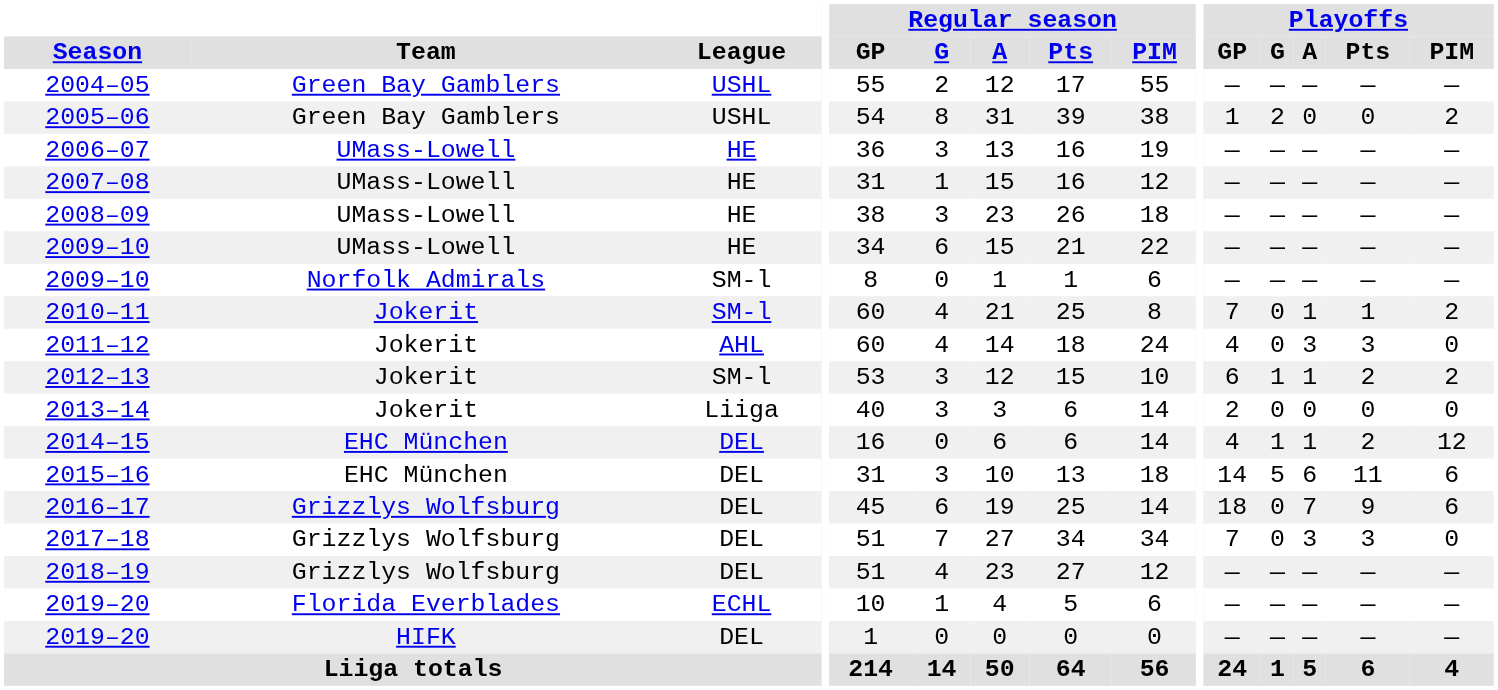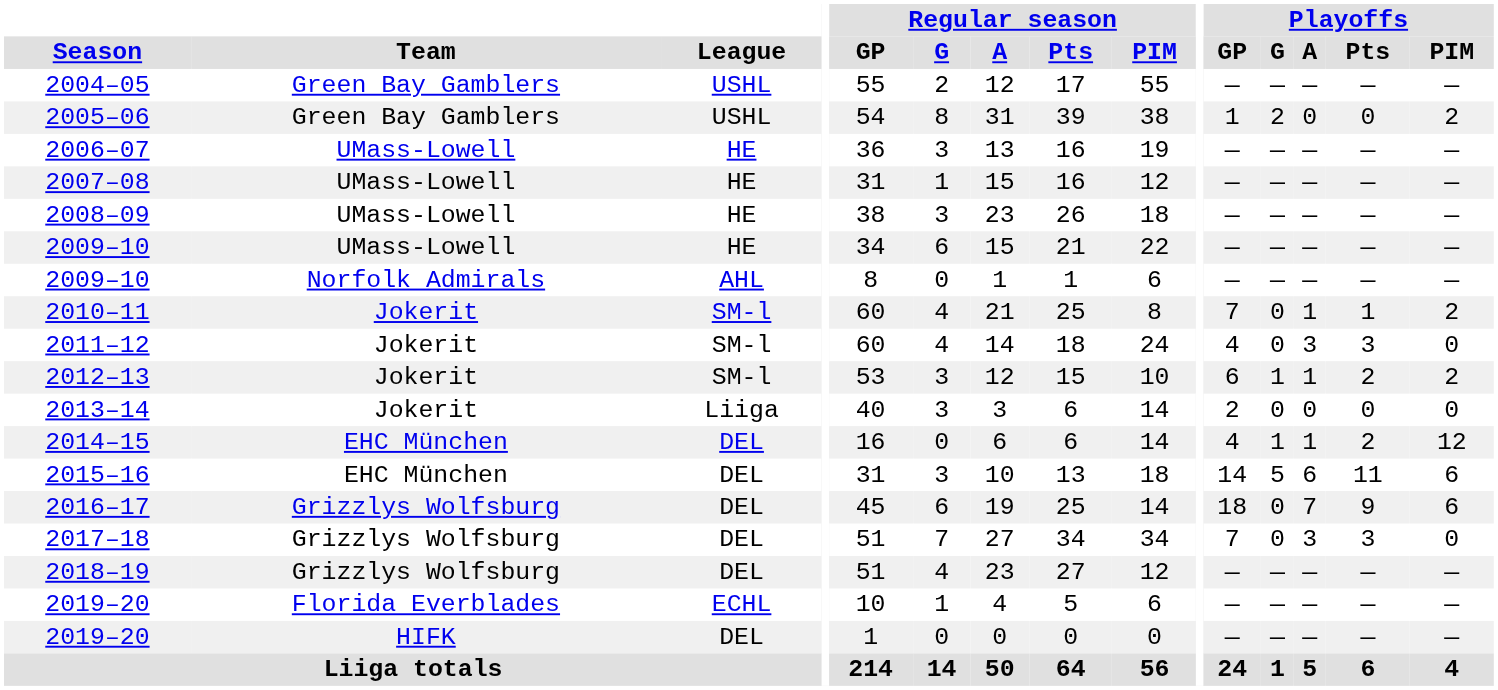 <table border="0" cellpadding="1" cellspacing="0" style="text-align:center; width:60em">
 <tr bgcolor="#e0e0e0">
 <th colspan="3" bgcolor="#ffffff"></th>
 <th rowspan="99" bgcolor="#ffffff"></th>
 <th colspan="5"><a href='#'>Regular season</a></th>
 <th rowspan="99" bgcolor="#ffffff"></th>
 <th colspan="5"><a href='#'>Playoffs</a></th>
 </tr>
 <tr bgcolor="#e0e0e0">
 <th><a href='#'>Season</a></th>
 <th>Team</th>
 <th>League</th>
 <th>GP</th>
 <th><a href='#'>G</a></th>
 <th><a href='#'>A</a></th>
 <th><a href='#'>Pts</a></th>
 <th><a href='#'>PIM</a></th>
 <th>GP</th>
 <th>G</th>
 <th>A</th>
 <th>Pts</th>
 <th>PIM</th>
 </tr>
 <tr>
 <td><a href='#'>2004–05</a></td>
 <td><a href='#'>Green Bay Gamblers</a></td>
 <td><a href='#'>USHL</a></td>
 <td>55</td>
 <td>2</td>
 <td>12</td>
 <td>17</td>
 <td>55</td>
 <td>—</td>
 <td>—</td>
 <td>—</td>
 <td>—</td>
 <td>—</td>
 </tr>
 <tr style="background:#f0f0f0;">
 <td><a href='#'>2005–06</a></td>
 <td>Green Bay Gamblers</td>
 <td>USHL</td>
 <td>54</td>
 <td>8</td>
 <td>31</td>
 <td>39</td>
 <td>38</td>
 <td>1</td>
 <td>2</td>
 <td>0</td>
 <td>0</td>
 <td>2</td>
 </tr>
 <tr>
 <td><a href='#'>2006–07</a></td>
 <td><a href='#'>UMass-Lowell</a></td>
 <td><a href='#'>HE</a></td>
 <td>36</td>
 <td>3</td>
 <td>13</td>
 <td>16</td>
 <td>19</td>
 <td>—</td>
 <td>—</td>
 <td>—</td>
 <td>—</td>
 <td>—</td>
 </tr>
 <tr style="background:#f0f0f0;">
 <td><a href='#'>2007–08</a></td>
 <td>UMass-Lowell</td>
 <td>HE</td>
 <td>31</td>
 <td>1</td>
 <td>15</td>
 <td>16</td>
 <td>12</td>
 <td>—</td>
 <td>—</td>
 <td>—</td>
 <td>—</td>
 <td>—</td>
 </tr>
 <tr>
 <td><a href='#'>2008–09</a></td>
 <td>UMass-Lowell</td>
 <td>HE</td>
 <td>38</td>
 <td>3</td>
 <td>23</td>
 <td>26</td>
 <td>18</td>
 <td>—</td>
 <td>—</td>
 <td>—</td>
 <td>—</td>
 <td>—</td>
 </tr>
 <tr style="background:#f0f0f0;">
 <td><a href='#'>2009–10</a></td>
 <td>UMass-Lowell</td>
 <td>HE</td>
 <td>34</td>
 <td>6</td>
 <td>15</td>
 <td>21</td>
 <td>22</td>
 <td>—</td>
 <td>—</td>
 <td>—</td>
 <td>—</td>
 <td>—</td>
 </tr>
 <tr>
 <td><a href='#'>2009–10</a></td>
 <td><a href='#'>Norfolk Admirals</a></td>
-<td>SM-l</td>
+<td><a href='#'>AHL</a></td>
 <td>8</td>
 <td>0</td>
 <td>1</td>
 <td>1</td>
 <td>6</td>
 <td>—</td>
 <td>—</td>
 <td>—</td>
 <td>—</td>
 <td>—</td>
 </tr>
 <tr style="background:#f0f0f0;">
 <td><a href='#'>2010–11</a></td>
 <td><a href='#'>Jokerit</a></td>
 <td><a href='#'>SM-l</a></td>
 <td>60</td>
 <td>4</td>
 <td>21</td>
 <td>25</td>
 <td>8</td>
 <td>7</td>
 <td>0</td>
 <td>1</td>
 <td>1</td>
 <td>2</td>
 </tr>
 <tr>
 <td><a href='#'>2011–12</a></td>
 <td>Jokerit</td>
-<td><a href='#'>AHL</a></td>
+<td>SM-l</td>
 <td>60</td>
 <td>4</td>
 <td>14</td>
 <td>18</td>
 <td>24</td>
 <td>4</td>
 <td>0</td>
 <td>3</td>
 <td>3</td>
 <td>0</td>
 </tr>
 <tr style="background:#f0f0f0;">
 <td><a href='#'>2012–13</a></td>
 <td>Jokerit</td>
 <td>SM-l</td>
 <td>53</td>
 <td>3</td>
 <td>12</td>
 <td>15</td>
 <td>10</td>
 <td>6</td>
 <td>1</td>
 <td>1</td>
 <td>2</td>
 <td>2</td>
 </tr>
 <tr>
 <td><a href='#'>2013–14</a></td>
 <td>Jokerit</td>
 <td>Liiga</td>
 <td>40</td>
 <td>3</td>
 <td>3</td>
 <td>6</td>
 <td>14</td>
 <td>2</td>
 <td>0</td>
 <td>0</td>
 <td>0</td>
 <td>0</td>
 </tr>
 <tr style="background:#f0f0f0;">
 <td><a href='#'>2014–15</a></td>
 <td><a href='#'>EHC München</a></td>
 <td><a href='#'>DEL</a></td>
 <td>16</td>
 <td>0</td>
 <td>6</td>
 <td>6</td>
 <td>14</td>
 <td>4</td>
 <td>1</td>
 <td>1</td>
 <td>2</td>
 <td>12</td>
 </tr>
 <tr>
 <td><a href='#'>2015–16</a></td>
 <td>EHC München</td>
 <td>DEL</td>
 <td>31</td>
 <td>3</td>
 <td>10</td>
 <td>13</td>
 <td>18</td>
 <td>14</td>
 <td>5</td>
 <td>6</td>
 <td>11</td>
 <td>6</td>
 </tr>
 <tr style="background:#f0f0f0;">
 <td><a href='#'>2016–17</a></td>
 <td><a href='#'>Grizzlys Wolfsburg</a></td>
 <td>DEL</td>
 <td>45</td>
 <td>6</td>
 <td>19</td>
 <td>25</td>
 <td>14</td>
 <td>18</td>
 <td>0</td>
 <td>7</td>
 <td>9</td>
 <td>6</td>
 </tr>
 <tr>
 <td><a href='#'>2017–18</a></td>
 <td>Grizzlys Wolfsburg</td>
 <td>DEL</td>
 <td>51</td>
 <td>7</td>
 <td>27</td>
 <td>34</td>
 <td>34</td>
 <td>7</td>
 <td>0</td>
 <td>3</td>
 <td>3</td>
 <td>0</td>
 </tr>
 <tr style="background:#f0f0f0;">
 <td><a href='#'>2018–19</a></td>
 <td>Grizzlys Wolfsburg</td>
 <td>DEL</td>
 <td>51</td>
 <td>4</td>
 <td>23</td>
 <td>27</td>
 <td>12</td>
 <td>—</td>
 <td>—</td>
 <td>—</td>
 <td>—</td>
 <td>—</td>
 </tr>
 <tr>
 <td><a href='#'>2019–20</a></td>
 <td><a href='#'>Florida Everblades</a></td>
 <td><a href='#'>ECHL</a></td>
 <td>10</td>
 <td>1</td>
 <td>4</td>
 <td>5</td>
 <td>6</td>
 <td>—</td>
 <td>—</td>
 <td>—</td>
 <td>—</td>
 <td>—</td>
 </tr>
 <tr style="background:#f0f0f0;">
 <td><a href='#'>2019–20</a></td>
 <td><a href='#'>HIFK</a></td>
 <td>DEL</td>
 <td>1</td>
 <td>0</td>
 <td>0</td>
 <td>0</td>
 <td>0</td>
 <td>—</td>
 <td>—</td>
 <td>—</td>
 <td>—</td>
 <td>—</td>
 </tr>
 <tr bgcolor="#e0e0e0">
 <th colspan="3">Liiga totals</th>
 <th>214</th>
 <th>14</th>
 <th>50</th>
 <th>64</th>
 <th>56</th>
 <th>24</th>
 <th>1</th>
 <th>5</th>
 <th>6</th>
 <th>4</th>
 </tr>
 </table>
